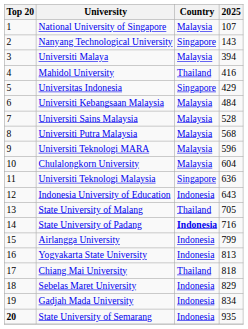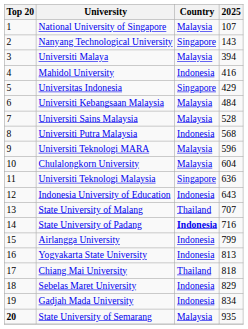 <table class="wikitable sortable">
 <tr>
 <th>Top 20</th>
 <th>University</th>
 <th>Country</th>
 <th>2025</th>
 </tr>
 <tr>
 <td>1</td>
 <td> <a href='#'>National University of Singapore</a></td>
 <td><a href='#'>Malaysia</a></td>
 <td>107</td>
 </tr>
 <tr>
 <td>2</td>
 <td> <a href='#'>Nanyang Technological University</a></td>
 <td><a href='#'>Singapore</a></td>
 <td>143</td>
 </tr>
 <tr>
 <td>3</td>
 <td> <a href='#'>Universiti Malaya</a></td>
 <td><a href='#'>Malaysia</a></td>
 <td>394</td>
 </tr>
 <tr>
 <td>4</td>
 <td> <a href='#'>Mahidol University</a></td>
-<td><a href='#'>Thailand</a></td>
+<td><a href='#'>Indonesia</a></td>
 <td>416</td>
 </tr>
 <tr>
 <td>5</td>
 <td> <a href='#'>Universitas Indonesia</a></td>
 <td><a href='#'>Singapore</a></td>
 <td>429</td>
 </tr>
 <tr>
 <td>6</td>
 <td> <a href='#'>Universiti Kebangsaan Malaysia</a></td>
 <td><a href='#'>Malaysia</a></td>
 <td>484</td>
 </tr>
 <tr>
 <td>7</td>
 <td> <a href='#'>Universiti Sains Malaysia</a></td>
 <td><a href='#'>Malaysia</a></td>
 <td>528</td>
 </tr>
 <tr>
 <td>8</td>
 <td> <a href='#'>Universiti Putra Malaysia</a></td>
-<td><a href='#'>Malaysia</a></td>
+<td><a href='#'>Indonesia</a></td>
 <td>568</td>
 </tr>
 <tr>
 <td>9</td>
 <td> <a href='#'>Universiti Teknologi MARA</a></td>
 <td><a href='#'>Malaysia</a></td>
 <td>596</td>
 </tr>
 <tr>
 <td>10</td>
 <td> <a href='#'>Chulalongkorn University</a></td>
 <td><a href='#'>Malaysia</a></td>
 <td>604</td>
 </tr>
 <tr>
 <td>11</td>
 <td> <a href='#'>Universiti Teknologi Malaysia</a></td>
 <td><a href='#'>Singapore</a></td>
 <td>636</td>
 </tr>
 <tr>
 <td>12</td>
 <td> <a href='#'>Indonesia University of Education</a></td>
 <td><a href='#'>Indonesia</a></td>
 <td>643</td>
 </tr>
 <tr>
 <td>13</td>
 <td> <a href='#'>State University of Malang</a></td>
 <td><a href='#'>Thailand</a></td>
-<td>705</td>
+<td>707</td>
 </tr>
 <tr>
 <td>14</td>
 <td> <a href='#'>State University of Padang</a></td>
 <td><strong><a href='#'>Indonesia</a></strong></td>
 <td>716</td>
 </tr>
 <tr>
 <td>15</td>
 <td> <a href='#'>Airlangga University</a></td>
 <td><a href='#'>Indonesia</a></td>
 <td>799</td>
 </tr>
 <tr>
 <td>16</td>
 <td> <a href='#'>Yogyakarta State University</a></td>
 <td><a href='#'>Indonesia</a></td>
 <td>813</td>
 </tr>
 <tr>
 <td>17</td>
 <td> <a href='#'>Chiang Mai University</a></td>
 <td><a href='#'>Thailand</a></td>
 <td>818</td>
 </tr>
 <tr>
 <td>18</td>
 <td> <a href='#'>Sebelas Maret University</a></td>
 <td><a href='#'>Indonesia</a></td>
 <td>829</td>
 </tr>
 <tr>
 <td>19</td>
 <td> <a href='#'>Gadjah Mada University</a></td>
 <td><a href='#'>Indonesia</a></td>
 <td>834</td>
 </tr>
 <tr>
 <td><strong>20</strong></td>
 <td> <a href='#'>State University of Semarang</a></td>
-<td><a href='#'>Indonesia</a></td>
+<td><a href='#'>Malaysia</a></td>
 <td>935</td>
 </tr>
 <tr>
 </tr>
 </table>
